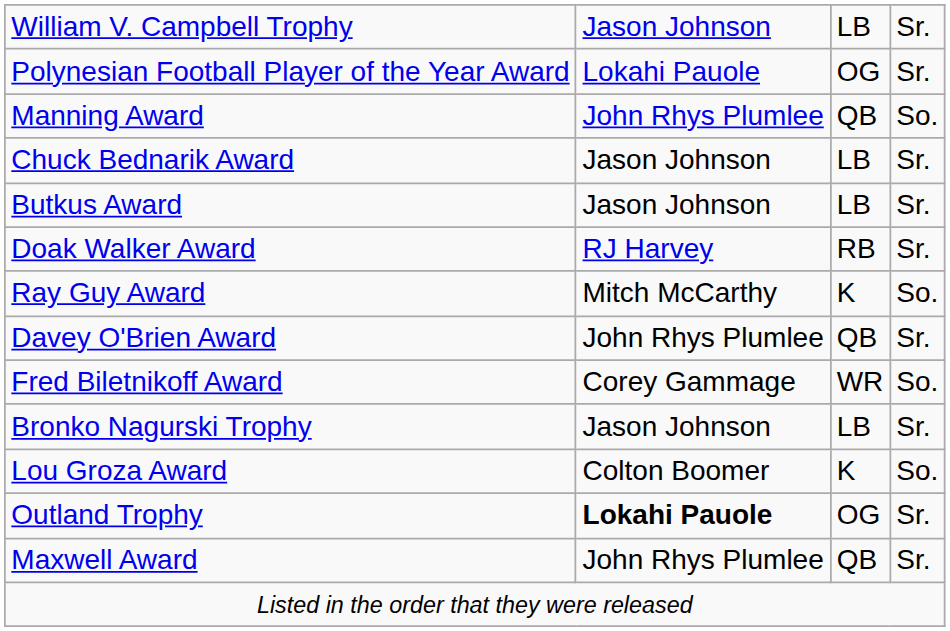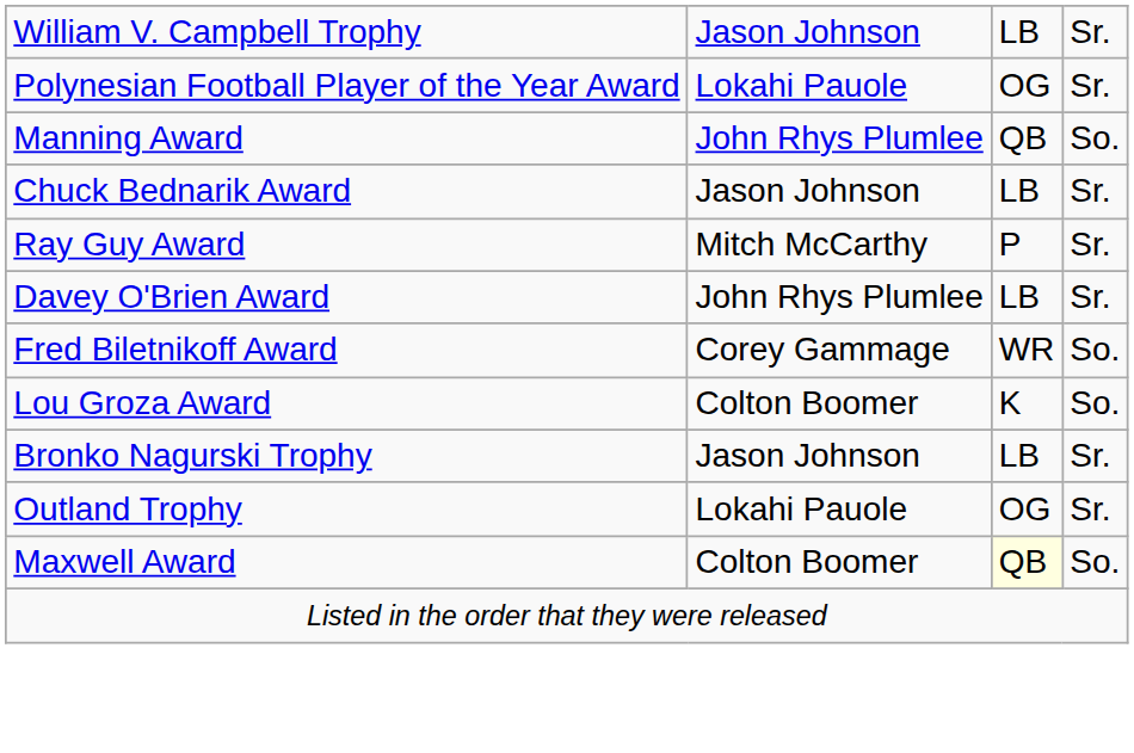 <table class="wikitable">
 <tr>
 <td><a href='#'>William V. Campbell Trophy</a></td>
 <td><a href='#'>Jason Johnson</a></td>
 <td>LB</td>
 <td>Sr.</td>
 </tr>
 <tr>
 <td><a href='#'>Polynesian Football Player of the Year Award</a></td>
 <td><a href='#'>Lokahi Pauole</a></td>
 <td>OG</td>
 <td>Sr.</td>
 </tr>
 <tr>
 <td><a href='#'>Manning Award</a></td>
 <td><a href='#'>John Rhys Plumlee</a></td>
 <td>QB</td>
 <td>So.</td>
 </tr>
 <tr>
 <td><a href='#'>Chuck Bednarik Award</a></td>
 <td>Jason Johnson</td>
 <td>LB</td>
 <td>Sr.</td>
 </tr>
 <tr>
-<td><a href='#'>Butkus Award</a></td>
-<td>Jason Johnson</td>
-<td>LB</td>
-<td>Sr.</td>
-</tr>
-<tr>
-<td><a href='#'>Doak Walker Award</a></td>
-<td><a href='#'>RJ Harvey</a></td>
-<td>RB</td>
-<td> Sr.</td>
-</tr>
-<tr>
 <td><a href='#'>Ray Guy Award</a></td>
 <td>Mitch McCarthy</td>
-<td>K</td>
-<td>So.</td>
+<td>P</td>
+<td> Sr.</td>
 </tr>
 <tr>
 <td><a href='#'>Davey O'Brien Award</a></td>
 <td>John Rhys Plumlee</td>
-<td>QB</td>
+<td>LB</td>
 <td> Sr.</td>
 </tr>
 <tr>
 <td><a href='#'>Fred Biletnikoff Award</a></td>
 <td>Corey Gammage</td>
 <td>WR</td>
 <td>So.</td>
 </tr>
 <tr>
+<td><a href='#'>Lou Groza Award</a></td>
+<td>Colton Boomer</td>
+<td>K</td>
+<td>So.</td>
+</tr>
+<tr>
 <td><a href='#'>Bronko Nagurski Trophy</a></td>
 <td>Jason Johnson</td>
 <td>LB</td>
 <td>Sr.</td>
 </tr>
 <tr>
-<td><a href='#'>Lou Groza Award</a></td>
-<td>Colton Boomer</td>
-<td>K</td>
-<td>So.</td>
-</tr>
-<tr>
 <td><a href='#'>Outland Trophy</a></td>
-<td><strong>Lokahi Pauole</strong></td>
+<td>Lokahi Pauole</td>
 <td>OG</td>
 <td>Sr.</td>
 </tr>
 <tr>
 <td><a href='#'>Maxwell Award</a></td>
-<td>John Rhys Plumlee</td>
-<td>QB</td>
-<td> Sr.</td>
+<td>Colton Boomer</td>
+<td style="background: lightyellow;">QB</td>
+<td>So.</td>
 </tr>
 <tr>
 <td colspan=4 align=center><em><small>Listed in the order that they were released</small></em></td>
 </tr>
 </table>
